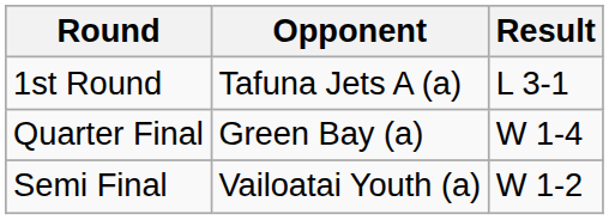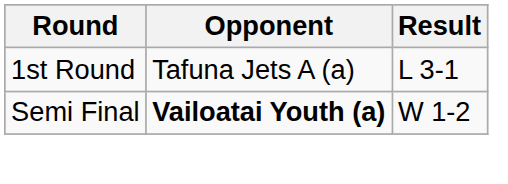 <table class="wikitable">
 <tr>
 <th>Round</th>
 <th>Opponent</th>
 <th>Result</th>
 </tr>
 <tr>
 <td>1st Round</td>
 <td>Tafuna Jets A (a)</td>
 <td>L 3-1</td>
 </tr>
 <tr>
-<td>Quarter Final</td>
-<td>Green Bay (a)</td>
-<td>W 1-4</td>
-</tr>
-<tr>
 <td>Semi Final</td>
-<td>Vailoatai Youth (a)</td>
+<td><strong>Vailoatai Youth (a)</strong></td>
 <td>W 1-2 </td>
 </tr>
 </table>
